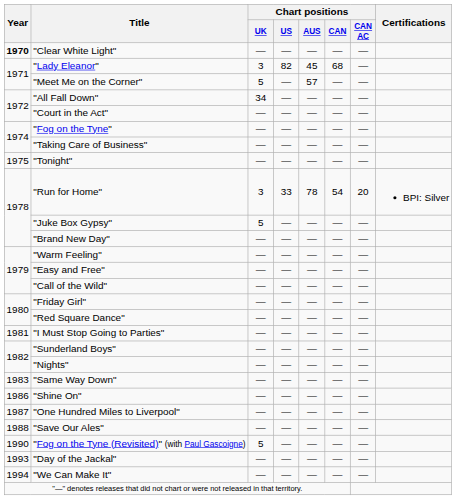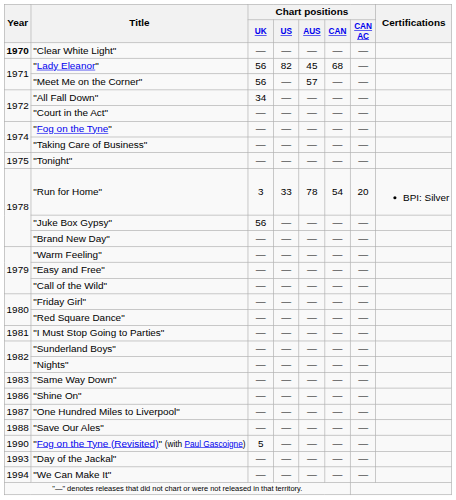 <table class="wikitable" style="text-align:center;">
 <tr>
 <th rowspan="2">Year</th>
 <th rowspan="2">Title</th>
 <th colspan="5">Chart positions</th>
 <th rowspan="2">Certifications</th>
 </tr>
 <tr style="font-size:smaller;">
 <th width="35"><a href='#'>UK</a><br></th>
 <th width="35"><a href='#'>US</a><br></th>
 <th width="35"><a href='#'>AUS</a><br></th>
 <th width="35"><a href='#'>CAN</a><br></th>
 <th width="35"><a href='#'>CAN AC</a><br></th>
 </tr>
 <tr>
 <td><strong>1970</strong></td>
 <td align="left">"Clear White Light"</td>
 <td>—</td>
 <td>—</td>
 <td>—</td>
 <td>—</td>
 <td>—</td>
 <td></td>
 </tr>
 <tr>
 <td rowspan="2">1971</td>
 <td align="left">"<a href='#'>Lady Eleanor</a>"</td>
-<td>3</td>
+<td>56</td>
 <td>82</td>
 <td>45</td>
 <td>68</td>
 <td>—</td>
 <td></td>
 </tr>
 <tr>
 <td align="left">"Meet Me on the Corner"</td>
-<td>5</td>
+<td>56</td>
 <td>—</td>
 <td>57</td>
 <td>—</td>
 <td>—</td>
 <td></td>
 </tr>
 <tr>
 <td rowspan="2">1972</td>
 <td align="left">"All Fall Down"</td>
 <td>34</td>
 <td>—</td>
 <td>—</td>
 <td>—</td>
 <td>—</td>
 <td></td>
 </tr>
 <tr>
 <td align="left">"Court in the Act"</td>
 <td>—</td>
 <td>—</td>
 <td>—</td>
 <td>—</td>
 <td>—</td>
 <td></td>
 </tr>
 <tr>
 <td rowspan="2">1974</td>
 <td align="left">"<a href='#'>Fog on the Tyne</a>"</td>
 <td>—</td>
 <td>—</td>
 <td>—</td>
 <td>—</td>
 <td>—</td>
 <td></td>
 </tr>
 <tr>
 <td align="left">"Taking Care of Business"</td>
 <td>—</td>
 <td>—</td>
 <td>—</td>
 <td>—</td>
 <td>—</td>
 <td></td>
 </tr>
 <tr>
 <td>1975</td>
 <td align="left">"Tonight"</td>
 <td>—</td>
 <td>—</td>
 <td>—</td>
 <td>—</td>
 <td>—</td>
 <td></td>
 </tr>
 <tr>
 <td rowspan="3">1978</td>
 <td align="left">"Run for Home"</td>
 <td>3</td>
 <td>33</td>
 <td>78</td>
 <td>54</td>
 <td>20</td>
 <td><br><ul><li>BPI: Silver</li></ul></td>
 </tr>
 <tr>
 <td align="left">"Juke Box Gypsy"</td>
-<td>5</td>
+<td>56</td>
 <td>—</td>
 <td>—</td>
 <td>—</td>
 <td>—</td>
 <td></td>
 </tr>
 <tr>
 <td align="left">"Brand New Day"</td>
 <td>—</td>
 <td>—</td>
 <td>—</td>
 <td>—</td>
 <td>—</td>
 <td></td>
 </tr>
 <tr>
 <td rowspan="3">1979</td>
 <td align="left">"Warm Feeling"</td>
 <td>—</td>
 <td>—</td>
 <td>—</td>
 <td>—</td>
 <td>—</td>
 <td></td>
 </tr>
 <tr>
 <td align="left">"Easy and Free"</td>
 <td>—</td>
 <td>—</td>
 <td>—</td>
 <td>—</td>
 <td>—</td>
 <td></td>
 </tr>
 <tr>
 <td align="left">"Call of the Wild"</td>
 <td>—</td>
 <td>—</td>
 <td>—</td>
 <td>—</td>
 <td>—</td>
 <td></td>
 </tr>
 <tr>
 <td rowspan="2">1980</td>
 <td align="left">"Friday Girl"</td>
 <td>—</td>
 <td>—</td>
 <td>—</td>
 <td>—</td>
 <td>—</td>
 <td></td>
 </tr>
 <tr>
 <td align="left">"Red Square Dance"</td>
 <td>—</td>
 <td>—</td>
 <td>—</td>
 <td>—</td>
 <td>—</td>
 <td></td>
 </tr>
 <tr>
 <td>1981</td>
 <td align="left">"I Must Stop Going to Parties"</td>
 <td>—</td>
 <td>—</td>
 <td>—</td>
 <td>—</td>
 <td>—</td>
 <td></td>
 </tr>
 <tr>
 <td rowspan="2">1982</td>
 <td align="left">"Sunderland Boys"</td>
 <td>—</td>
 <td>—</td>
 <td>—</td>
 <td>—</td>
 <td>—</td>
 <td></td>
 </tr>
 <tr>
 <td align="left">"Nights"</td>
 <td>—</td>
 <td>—</td>
 <td>—</td>
 <td>—</td>
 <td>—</td>
 <td></td>
 </tr>
 <tr>
 <td>1983</td>
 <td align="left">"Same Way Down"</td>
 <td>—</td>
 <td>—</td>
 <td>—</td>
 <td>—</td>
 <td>—</td>
 <td></td>
 </tr>
 <tr>
 <td>1986</td>
 <td align="left">"Shine On"</td>
 <td>—</td>
 <td>—</td>
 <td>—</td>
 <td>—</td>
 <td>—</td>
 <td></td>
 </tr>
 <tr>
 <td>1987</td>
 <td align="left">"One Hundred Miles to Liverpool"</td>
 <td>—</td>
 <td>—</td>
 <td>—</td>
 <td>—</td>
 <td>—</td>
 <td></td>
 </tr>
 <tr>
 <td>1988</td>
 <td align="left">"Save Our Ales"</td>
 <td>—</td>
 <td>—</td>
 <td>—</td>
 <td>—</td>
 <td>—</td>
 <td></td>
 </tr>
 <tr>
 <td>1990</td>
 <td align="left">"<a href='#'>Fog on the Tyne (Revisited)</a>" <small>(with <a href='#'>Paul Gascoigne</a>)</small></td>
 <td>5</td>
 <td>—</td>
 <td>—</td>
 <td>—</td>
 <td>—</td>
 <td></td>
 </tr>
 <tr>
 <td>1993</td>
 <td align="left">"Day of the Jackal"</td>
 <td>—</td>
 <td>—</td>
 <td>—</td>
 <td>—</td>
 <td>—</td>
 <td></td>
 </tr>
 <tr>
 <td>1994</td>
 <td align="left">"We Can Make It"</td>
 <td>—</td>
 <td>—</td>
 <td>—</td>
 <td>—</td>
 <td>—</td>
 <td></td>
 </tr>
 <tr>
 <td colspan="6" style="text-align:center; font-size:9pt;">"—" denotes releases that did not chart or were not released in that territory.</td>
 </tr>
 </table>
